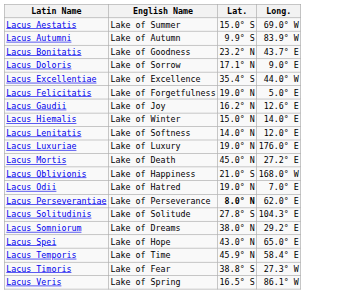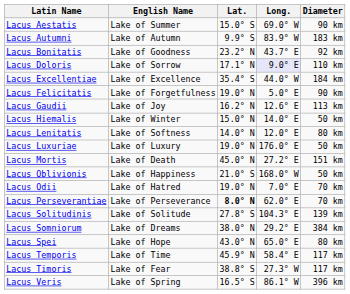 <table class="wikitable sortable">
 <tr>
 <th>Latin Name</th>
 <th>English Name</th>
 <th>Lat.</th>
 <th>Long.</th>
+<th>Diameter</th>
 </tr>
 <tr>
 <td><a href='#'>Lacus Aestatis</a></td>
 <td>Lake of Summer</td>
 <td align="right" data-sort-value="-15.0">15.0° S</td>
 <td align="right" data-sort-value="-69.0">69.0° W</td>
+<td align="right" data-sort-value="90">90 km</td>
 </tr>
 <tr>
 <td><a href='#'>Lacus Autumni</a></td>
 <td>Lake of Autumn</td>
 <td align="right" data-sort-value="-9.9">9.9° S</td>
 <td align="right" data-sort-value="-83.9">83.9° W</td>
+<td align="right" data-sort-value="183">183 km</td>
 </tr>
 <tr>
 <td><a href='#'>Lacus Bonitatis</a></td>
 <td>Lake of Goodness</td>
 <td align="right" data-sort-value="23.2">23.2° N</td>
 <td align="right" data-sort-value="43.7">43.7° E</td>
+<td align="right" data-sort-value="92">92 km</td>
 </tr>
 <tr>
 <td><a href='#'>Lacus Doloris</a></td>
 <td>Lake of Sorrow</td>
 <td align="right" data-sort-value="17.1">17.1° N</td>
-<td align="right" data-sort-value="9.0">9.0° E</td>
+<td align="right" data-sort-value="9.0" style="background: lavender;">9.0° E</td>
+<td align="right" data-sort-value="110">110 km</td>
 </tr>
 <tr>
 <td><a href='#'>Lacus Excellentiae</a></td>
 <td>Lake of Excellence</td>
 <td align="right" data-sort-value="-35.4">35.4° S</td>
 <td align="right" data-sort-value="-44.0">44.0° W</td>
+<td align="right" data-sort-value="184">184 km</td>
 </tr>
 <tr>
 <td><a href='#'>Lacus Felicitatis</a></td>
 <td>Lake of Forgetfulness</td>
 <td align="right" data-sort-value="19.0">19.0° N</td>
 <td align="right" data-sort-value="5.0">5.0° E</td>
+<td align="right" data-sort-value="90">90 km</td>
 </tr>
 <tr>
 <td><a href='#'>Lacus Gaudii</a></td>
 <td>Lake of Joy</td>
 <td align="right" data-sort-value="16.2">16.2° N</td>
 <td align="right" data-sort-value="12.6">12.6° E</td>
+<td align="right" data-sort-value="113">113 km</td>
 </tr>
 <tr>
 <td><a href='#'>Lacus Hiemalis</a></td>
 <td>Lake of Winter</td>
 <td align="right" data-sort-value="15.0">15.0° N</td>
 <td align="right" data-sort-value="14.0">14.0° E</td>
+<td align="right" data-sort-value="50">50 km</td>
 </tr>
 <tr>
 <td><a href='#'>Lacus Lenitatis</a></td>
 <td>Lake of Softness</td>
 <td align="right" data-sort-value="14.0">14.0° N</td>
 <td align="right" data-sort-value="12.0">12.0° E</td>
+<td align="right" data-sort-value="80">80 km</td>
 </tr>
 <tr>
 <td><a href='#'>Lacus Luxuriae</a></td>
 <td>Lake of Luxury</td>
 <td align="right" data-sort-value="19.0">19.0° N</td>
 <td align="right" data-sort-value="176.0">176.0° E</td>
+<td align="right" data-sort-value="50">50 km</td>
 </tr>
 <tr>
 <td><a href='#'>Lacus Mortis</a></td>
 <td>Lake of Death</td>
 <td align="right" data-sort-value="45.0">45.0° N</td>
 <td align="right" data-sort-value="27.2">27.2° E</td>
+<td align="right" data-sort-value="151">151 km</td>
 </tr>
 <tr>
 <td><a href='#'>Lacus Oblivionis</a></td>
 <td>Lake of Happiness</td>
 <td align="right" data-sort-value="-21.0">21.0° S</td>
 <td align="right" data-sort-value="-168.0">168.0° W</td>
+<td align="right" data-sort-value="50">50 km</td>
 </tr>
 <tr>
 <td><a href='#'>Lacus Odii</a></td>
 <td>Lake of Hatred</td>
 <td align="right" data-sort-value="19.0">19.0° N</td>
 <td align="right" data-sort-value="7.0">7.0° E</td>
+<td align="right" data-sort-value="70">70 km</td>
 </tr>
 <tr>
 <td><a href='#'>Lacus Perseverantiae</a></td>
 <td>Lake of Perseverance</td>
 <td align="right" data-sort-value="8.0"><strong>8.0° N</strong></td>
 <td align="right" data-sort-value="62.0">62.0° E</td>
+<td align="right" data-sort-value="70">70 km</td>
 </tr>
 <tr>
 <td><a href='#'>Lacus Solitudinis</a></td>
 <td>Lake of Solitude</td>
 <td align="right" data-sort-value="-27.8">27.8° S</td>
 <td align="right" data-sort-value="104.3">104.3° E</td>
+<td align="right" data-sort-value="139">139 km</td>
 </tr>
 <tr>
 <td><a href='#'>Lacus Somniorum</a></td>
 <td>Lake of Dreams</td>
 <td align="right" data-sort-value="38.0">38.0° N</td>
 <td align="right" data-sort-value="29.2">29.2° E</td>
+<td align="right" data-sort-value="384">384 km</td>
 </tr>
 <tr>
 <td><a href='#'>Lacus Spei</a></td>
 <td>Lake of Hope</td>
 <td align="right" data-sort-value="43.0">43.0° N</td>
 <td align="right" data-sort-value="65.0">65.0° E</td>
+<td align="right" data-sort-value="80">80 km</td>
 </tr>
 <tr>
 <td><a href='#'>Lacus Temporis</a></td>
 <td>Lake of Time</td>
 <td align="right" data-sort-value="45.9">45.9° N</td>
 <td align="right" data-sort-value="58.4">58.4° E</td>
+<td align="right" data-sort-value="117">117 km</td>
 </tr>
 <tr>
 <td><a href='#'>Lacus Timoris</a></td>
 <td>Lake of Fear</td>
 <td align="right" data-sort-value="-38.8">38.8° S</td>
 <td align="right" data-sort-value="-27.3">27.3° W</td>
+<td align="right" data-sort-value="117">117 km</td>
 </tr>
 <tr>
 <td><a href='#'>Lacus Veris</a></td>
 <td>Lake of Spring</td>
 <td align="right" data-sort-value="-16.5">16.5° S</td>
 <td align="right" data-sort-value="-86.1">86.1° W</td>
+<td align="right" data-sort-value="396">396 km</td>
 </tr>
 </table>
